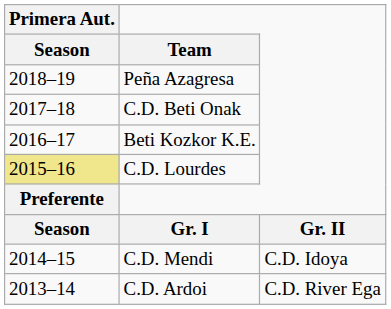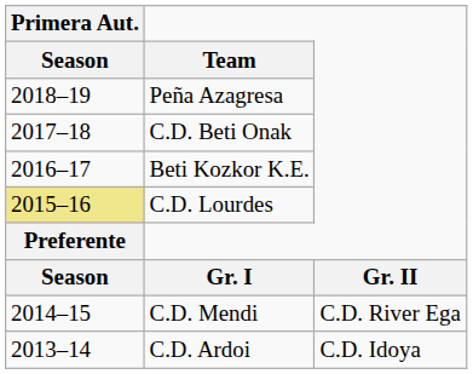 <table class="wikitable">
 <tr>
 <th>Primera Aut.</th>
 </tr>
 <tr>
 <th>Season</th>
 <th>Team</th>
 </tr>
 <tr>
 <td>2018–19</td>
 <td>Peña Azagresa</td>
 </tr>
 <tr>
 <td>2017–18</td>
 <td>C.D. Beti Onak</td>
 </tr>
 <tr>
 <td>2016–17</td>
 <td>Beti Kozkor K.E.</td>
 </tr>
 <tr>
 <td style="background: khaki;">2015–16</td>
 <td>C.D. Lourdes</td>
 </tr>
 <tr>
 <th>Preferente</th>
 </tr>
 <tr>
 <th>Season</th>
 <th>Gr. I</th>
 <th>Gr. II</th>
 </tr>
 <tr>
 <td>2014–15</td>
 <td>C.D. Mendi</td>
-<td>C.D. Idoya</td>
+<td>C.D. River Ega</td>
 </tr>
 <tr>
 <td>2013–14</td>
 <td>C.D. Ardoi</td>
-<td>C.D. River Ega</td>
+<td>C.D. Idoya</td>
 </tr>
 </table>
